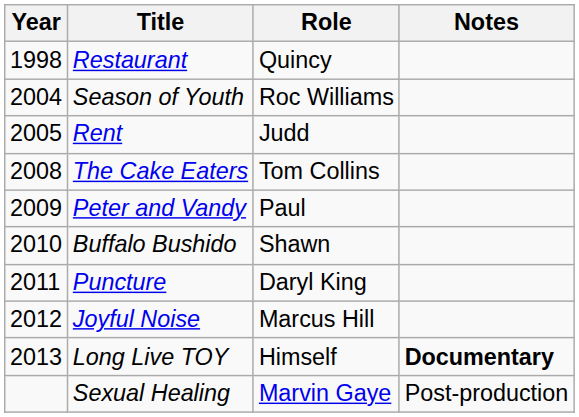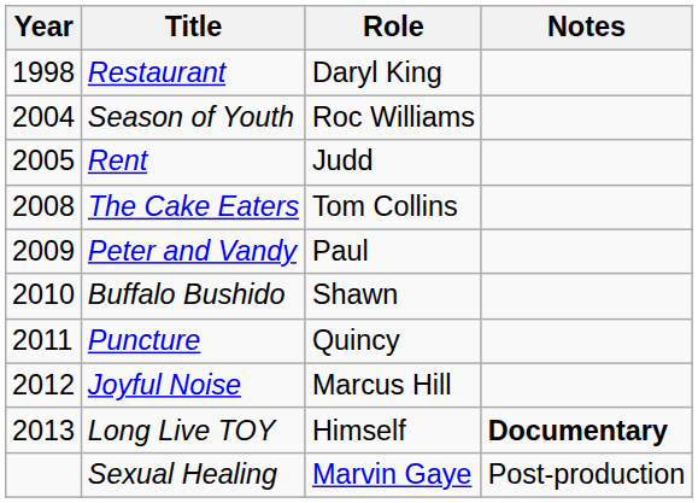 <table class="wikitable">
 <tr>
 <th>Year</th>
 <th>Title</th>
 <th>Role</th>
 <th>Notes</th>
 </tr>
 <tr>
 <td>1998</td>
 <td><em><a href='#'>Restaurant</a></em></td>
-<td>Quincy</td>
+<td>Daryl King</td>
 <td></td>
 </tr>
 <tr>
 <td>2004</td>
 <td><em>Season of Youth</em></td>
 <td>Roc Williams</td>
 <td></td>
 </tr>
 <tr>
 <td>2005</td>
 <td><em><a href='#'>Rent</a></em></td>
 <td>Judd</td>
 <td></td>
 </tr>
 <tr>
 <td>2008</td>
 <td><em><a href='#'>The Cake Eaters</a></em></td>
 <td>Tom Collins</td>
 <td></td>
 </tr>
 <tr>
 <td>2009</td>
 <td><em><a href='#'>Peter and Vandy</a></em></td>
 <td>Paul</td>
 <td></td>
 </tr>
 <tr>
 <td>2010</td>
 <td><em>Buffalo Bushido</em></td>
 <td>Shawn</td>
 <td></td>
 </tr>
 <tr>
 <td>2011</td>
 <td><em><a href='#'>Puncture</a></em></td>
-<td>Daryl King</td>
+<td>Quincy</td>
 <td></td>
 </tr>
 <tr>
 <td>2012</td>
 <td><em><a href='#'>Joyful Noise</a></em></td>
 <td>Marcus Hill</td>
 <td></td>
 </tr>
 <tr>
 <td>2013</td>
 <td><em>Long Live TOY</em></td>
 <td>Himself</td>
 <td><strong>Documentary</strong></td>
 </tr>
 <tr>
 <td></td>
 <td><em>Sexual Healing</em></td>
 <td><a href='#'>Marvin Gaye</a></td>
 <td>Post-production</td>
 </tr>
 </table>
